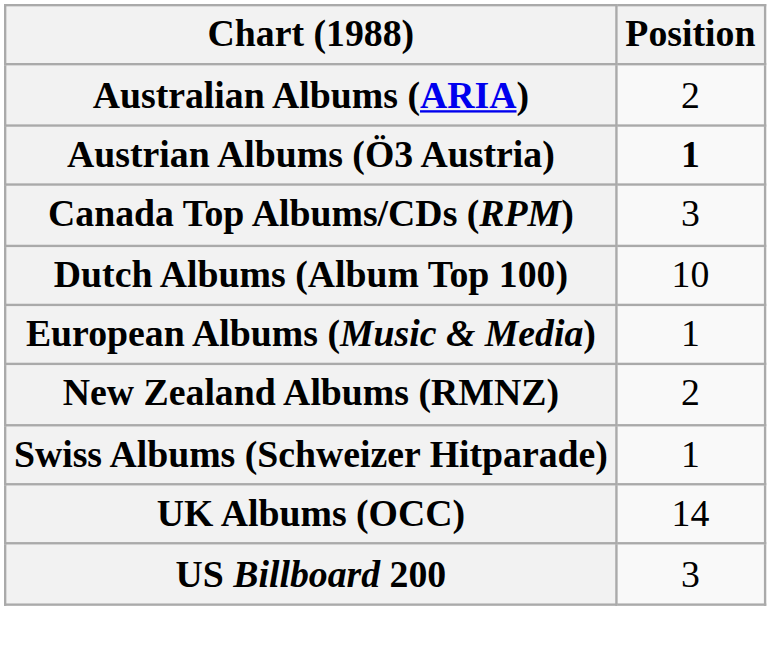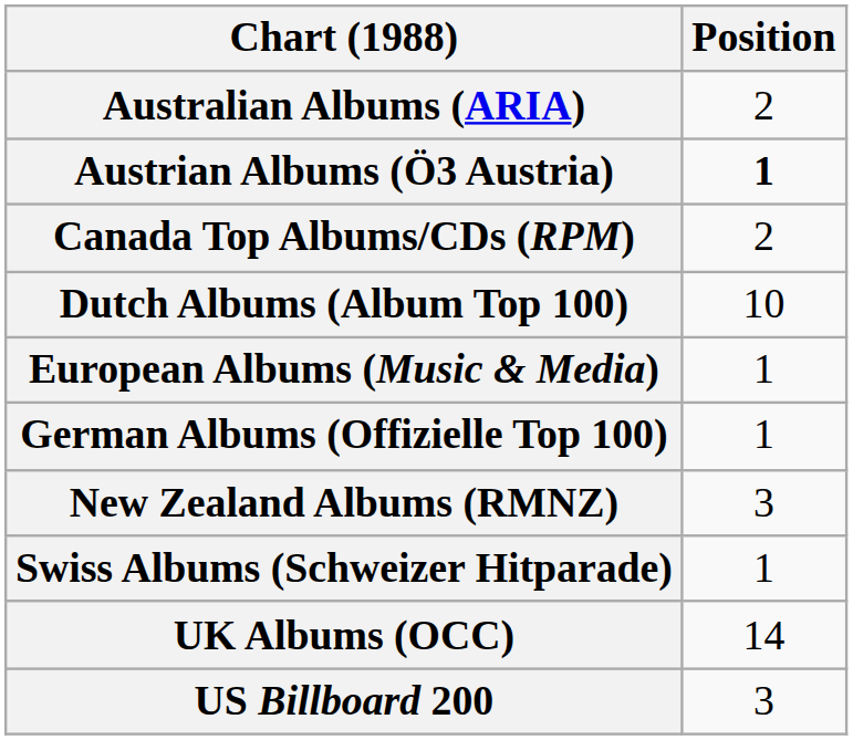 <table class="wikitable sortable plainrowheaders" style="text-align:center">
 <tr>
 <th scope="col">Chart (1988)</th>
 <th scope="col">Position</th>
 </tr>
 <tr>
 <th scope="row">Australian Albums (<a href='#'>ARIA</a>)</th>
 <td>2</td>
 </tr>
 <tr>
 <th scope="row">Austrian Albums (Ö3 Austria)</th>
 <td><strong>1</strong></td>
 </tr>
 <tr>
 <th scope="row">Canada Top Albums/CDs (<em>RPM</em>)</th>
-<td>3</td>
+<td>2</td>
 </tr>
 <tr>
 <th scope="row">Dutch Albums (Album Top 100)</th>
 <td>10</td>
 </tr>
 <tr>
 <th scope="row">European Albums (<em>Music & Media</em>)</th>
 <td>1</td>
 </tr>
 <tr>
+<th scope="row">German Albums (Offizielle Top 100)</th>
+<td>1</td>
+</tr>
+<tr>
 <th scope="row">New Zealand Albums (RMNZ)</th>
-<td>2</td>
+<td>3</td>
 </tr>
 <tr>
 <th scope="row">Swiss Albums (Schweizer Hitparade)</th>
 <td>1</td>
 </tr>
 <tr>
 <th scope="row">UK Albums (OCC)</th>
 <td>14</td>
 </tr>
 <tr>
 <th scope="row">US <em>Billboard</em> 200</th>
 <td>3</td>
 </tr>
 </table>
